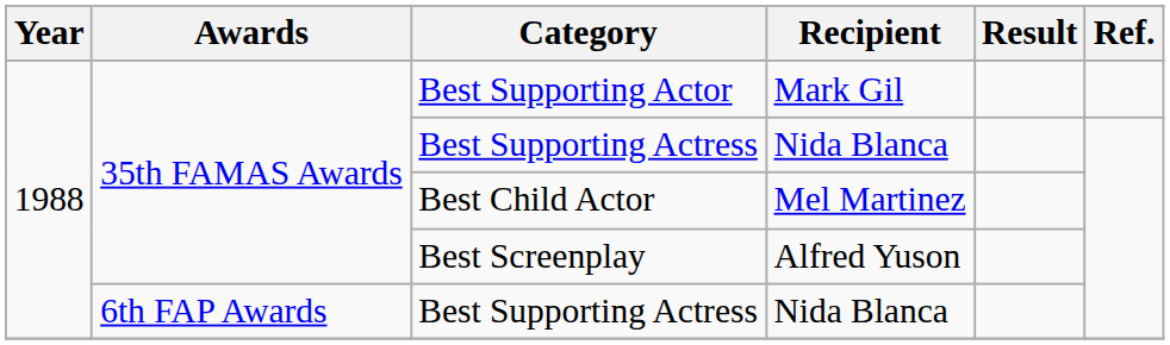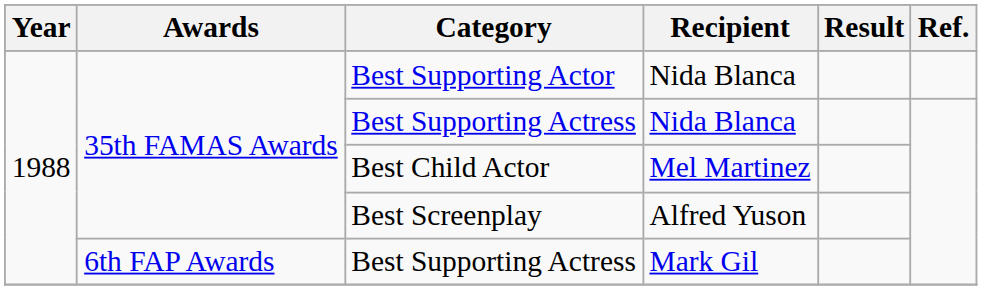 <table class="wikitable">
 <tr>
 <th>Year</th>
 <th>Awards</th>
 <th>Category</th>
 <th>Recipient</th>
 <th>Result</th>
 <th>Ref.</th>
 </tr>
 <tr>
 <td rowspan="5">1988</td>
 <td rowspan="4"><a href='#'>35th FAMAS Awards</a></td>
 <td><a href='#'>Best Supporting Actor</a></td>
-<td><a href='#'>Mark Gil</a></td>
+<td>Nida Blanca</td>
 <td></td>
 <td></td>
 </tr>
 <tr>
 <td><a href='#'>Best Supporting Actress</a></td>
 <td><a href='#'>Nida Blanca</a></td>
 <td></td>
 <td rowspan="4"></td>
 </tr>
 <tr>
 <td>Best Child Actor</td>
 <td><a href='#'>Mel Martinez</a></td>
 <td></td>
 </tr>
 <tr>
 <td>Best Screenplay</td>
 <td>Alfred Yuson</td>
 <td></td>
 </tr>
 <tr>
 <td><a href='#'>6th FAP Awards</a></td>
 <td>Best Supporting Actress</td>
-<td>Nida Blanca</td>
+<td><a href='#'>Mark Gil</a></td>
 <td></td>
 </tr>
 <tr>
 </tr>
 </table>
